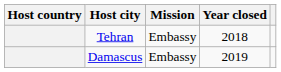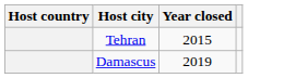 <table class="wikitable plainrowheaders" style="text-align:center;">
 <tr>
 <th scope="col">Host country</th>
 <th scope="col">Host city</th>
-<th scope="col">Mission</th>
 <th scope="col">Year closed</th>
 <th scope="col"></th>
 </tr>
 <tr>
 <th scope="row"></th>
 <td><a href='#'>Tehran</a></td>
-<td>Embassy</td>
-<td>2018</td>
+<td>2015</td>
 <td></td>
 </tr>
 <tr>
 <th scope="row"></th>
 <td><a href='#'>Damascus</a></td>
-<td>Embassy</td>
 <td>2019</td>
 <td></td>
 </tr>
 </table>
